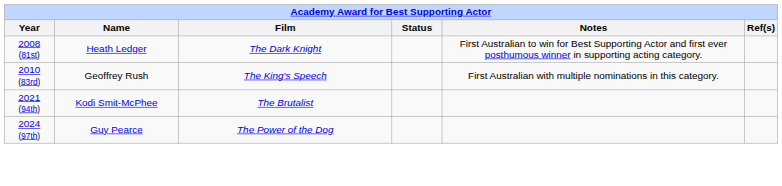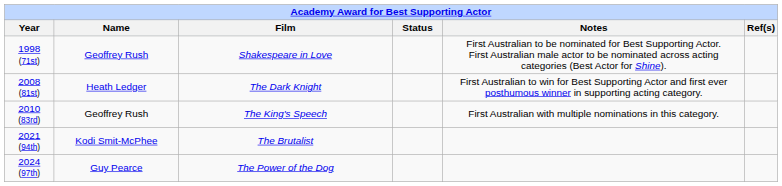 <table class="wikitable" style="text-align: center">
 <tr style="background:#bfd7ff;">
 <td colspan="6" style="text-align:center;"><strong><a href='#'>Academy Award for Best Supporting Actor</a></strong></td>
 </tr>
 <tr style="background:#ebf5ff;">
 <th style="width:75px;">Year</th>
 <th style="width:200px;">Name</th>
 <th style="width:350px;">Film</th>
 <th style="width:75px;">Status</th>
 <th style="width:500px;">Notes</th>
 <th width="3">Ref(s)</th>
+</tr>
+<tr>
+<td style="text-align: center"><a href='#'>1998</a><br><small>(<a href='#'>71st</a>)</small></td>
+<td><a href='#'>Geoffrey Rush</a></td>
+<td><em><a href='#'>Shakespeare in Love</a></em></td>
+<td></td>
+<td>First Australian to be nominated for Best Supporting Actor.<br>First Australian male actor to be nominated across acting categories (Best Actor for <em><a href='#'>Shine</a></em>).</td>
+<td style="text-align: center"></td>
 </tr>
 <tr>
 <td style="text-align: center"><a href='#'>2008</a><br><small>(<a href='#'>81st</a>)</small></td>
 <td><a href='#'>Heath Ledger</a></td>
 <td><em><a href='#'>The Dark Knight</a></em></td>
 <td></td>
 <td>First Australian to win for Best Supporting Actor and first ever <a href='#'>posthumous winner</a> in supporting acting category.</td>
 <td style="text-align: center"></td>
 </tr>
 <tr>
 <td style="text-align: center"><a href='#'>2010</a><br><small>(<a href='#'>83rd</a>)</small></td>
 <td>Geoffrey Rush</td>
 <td><em><a href='#'>The King's Speech</a></em></td>
 <td></td>
 <td>First Australian with multiple nominations in this category.</td>
 <td style="text-align: center"></td>
 </tr>
 <tr>
 <td style="text-align: center"><a href='#'>2021</a><br><small>(<a href='#'>94th</a>)</small></td>
 <td><a href='#'>Kodi Smit-McPhee</a></td>
 <td><em><a href='#'>The Brutalist</a></em></td>
 <td></td>
 <td></td>
 <td style="text-align: center"></td>
 </tr>
 <tr>
 <td style="text-align: center"><a href='#'>2024</a><br><small>(<a href='#'>97th</a>)</small></td>
 <td><a href='#'>Guy Pearce</a></td>
 <td><em><a href='#'>The Power of the Dog</a></em></td>
 <td></td>
 <td></td>
 <td></td>
 </tr>
 </table>
